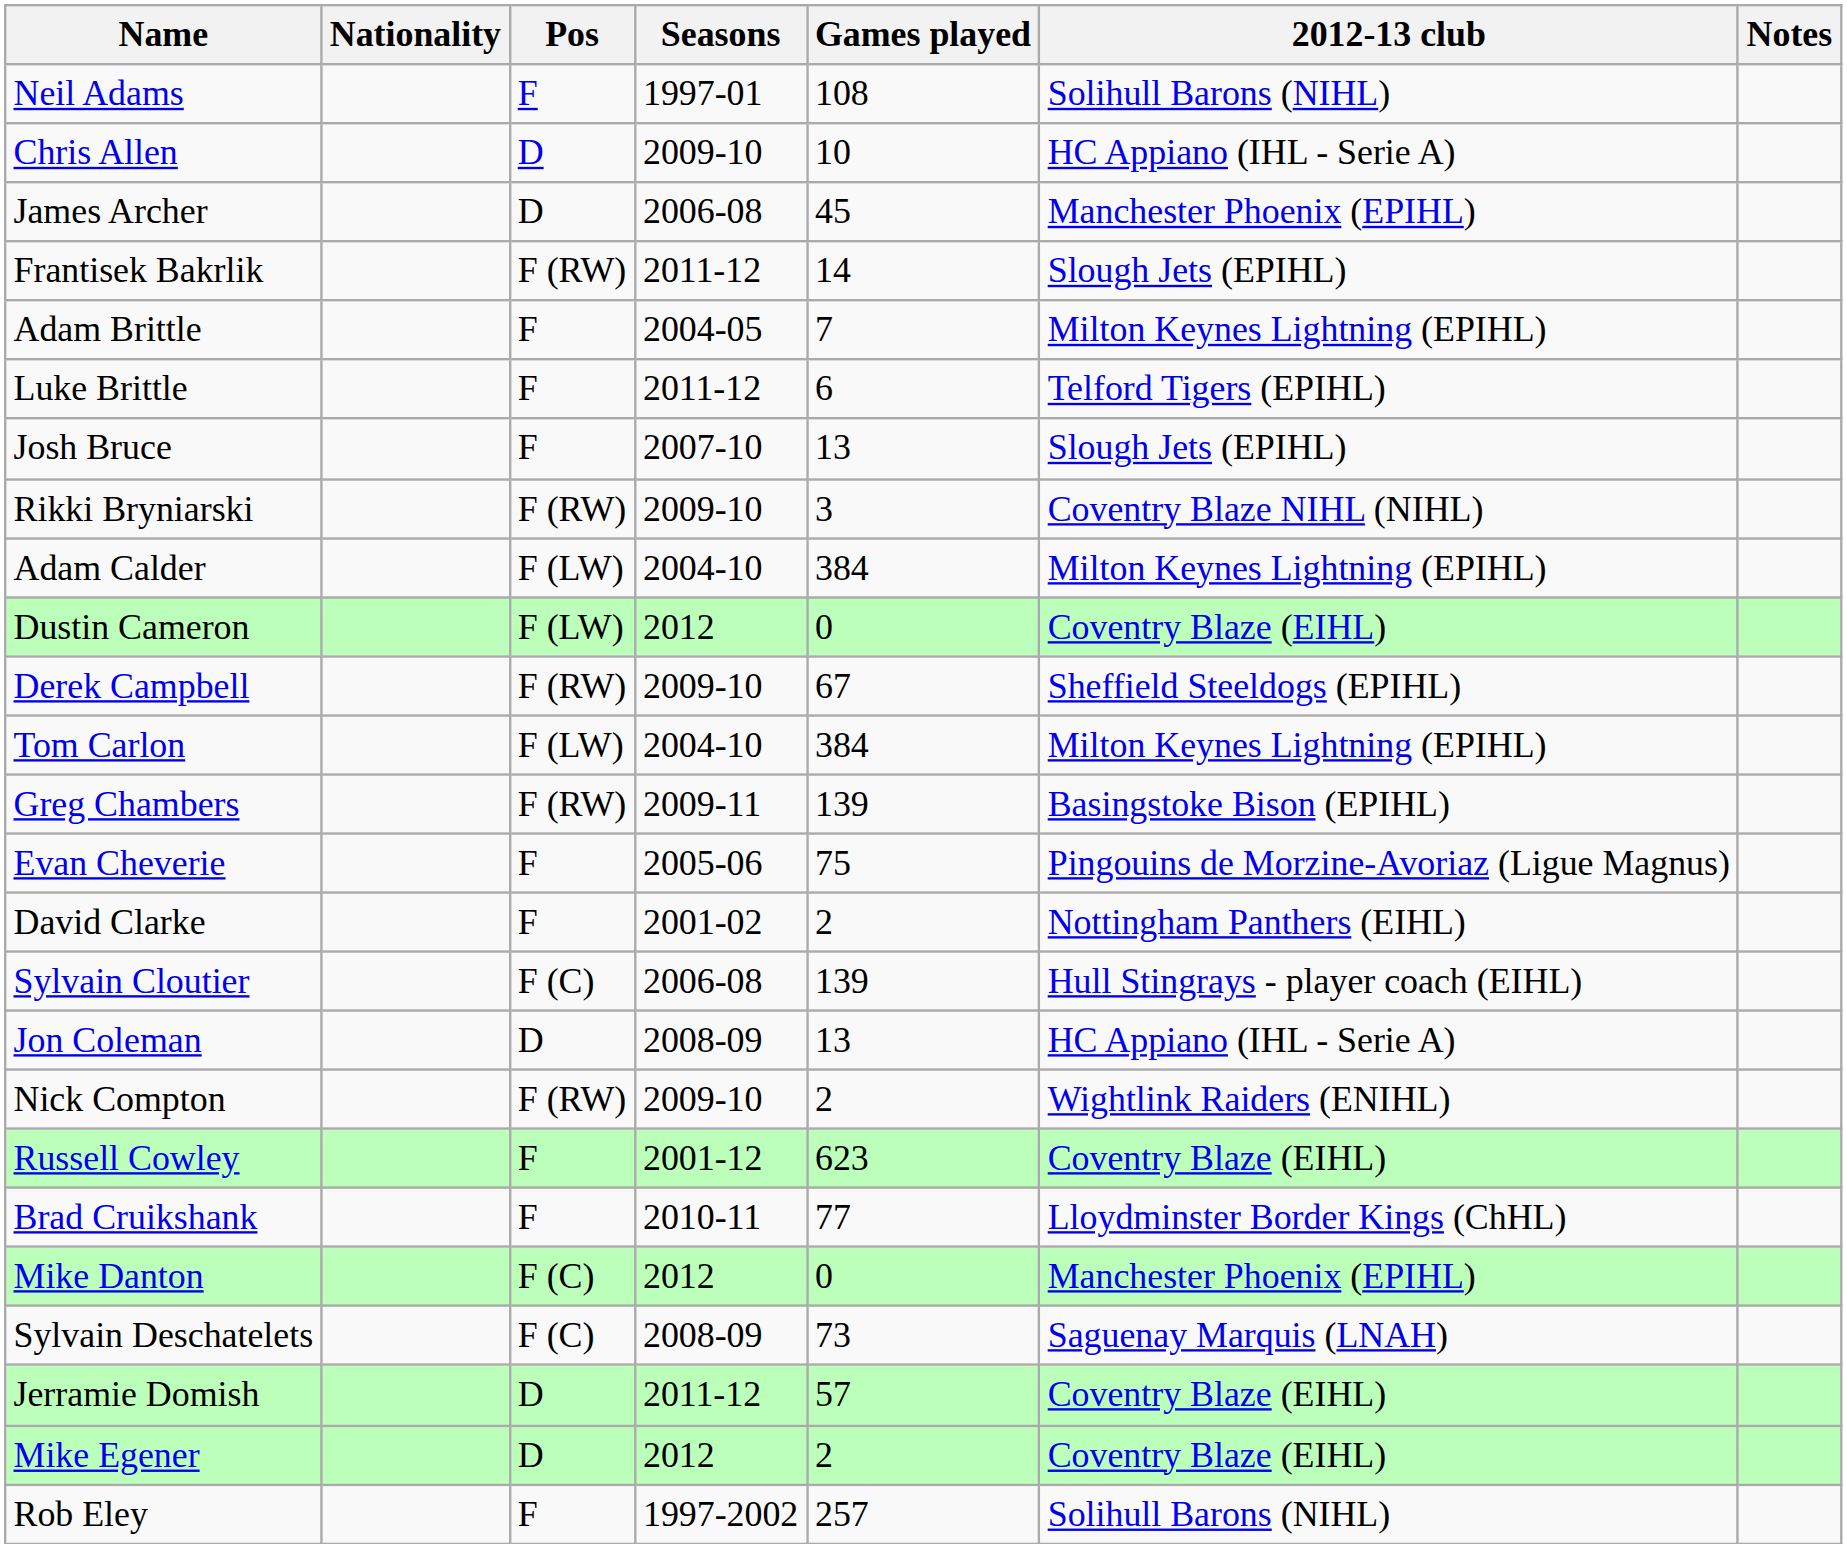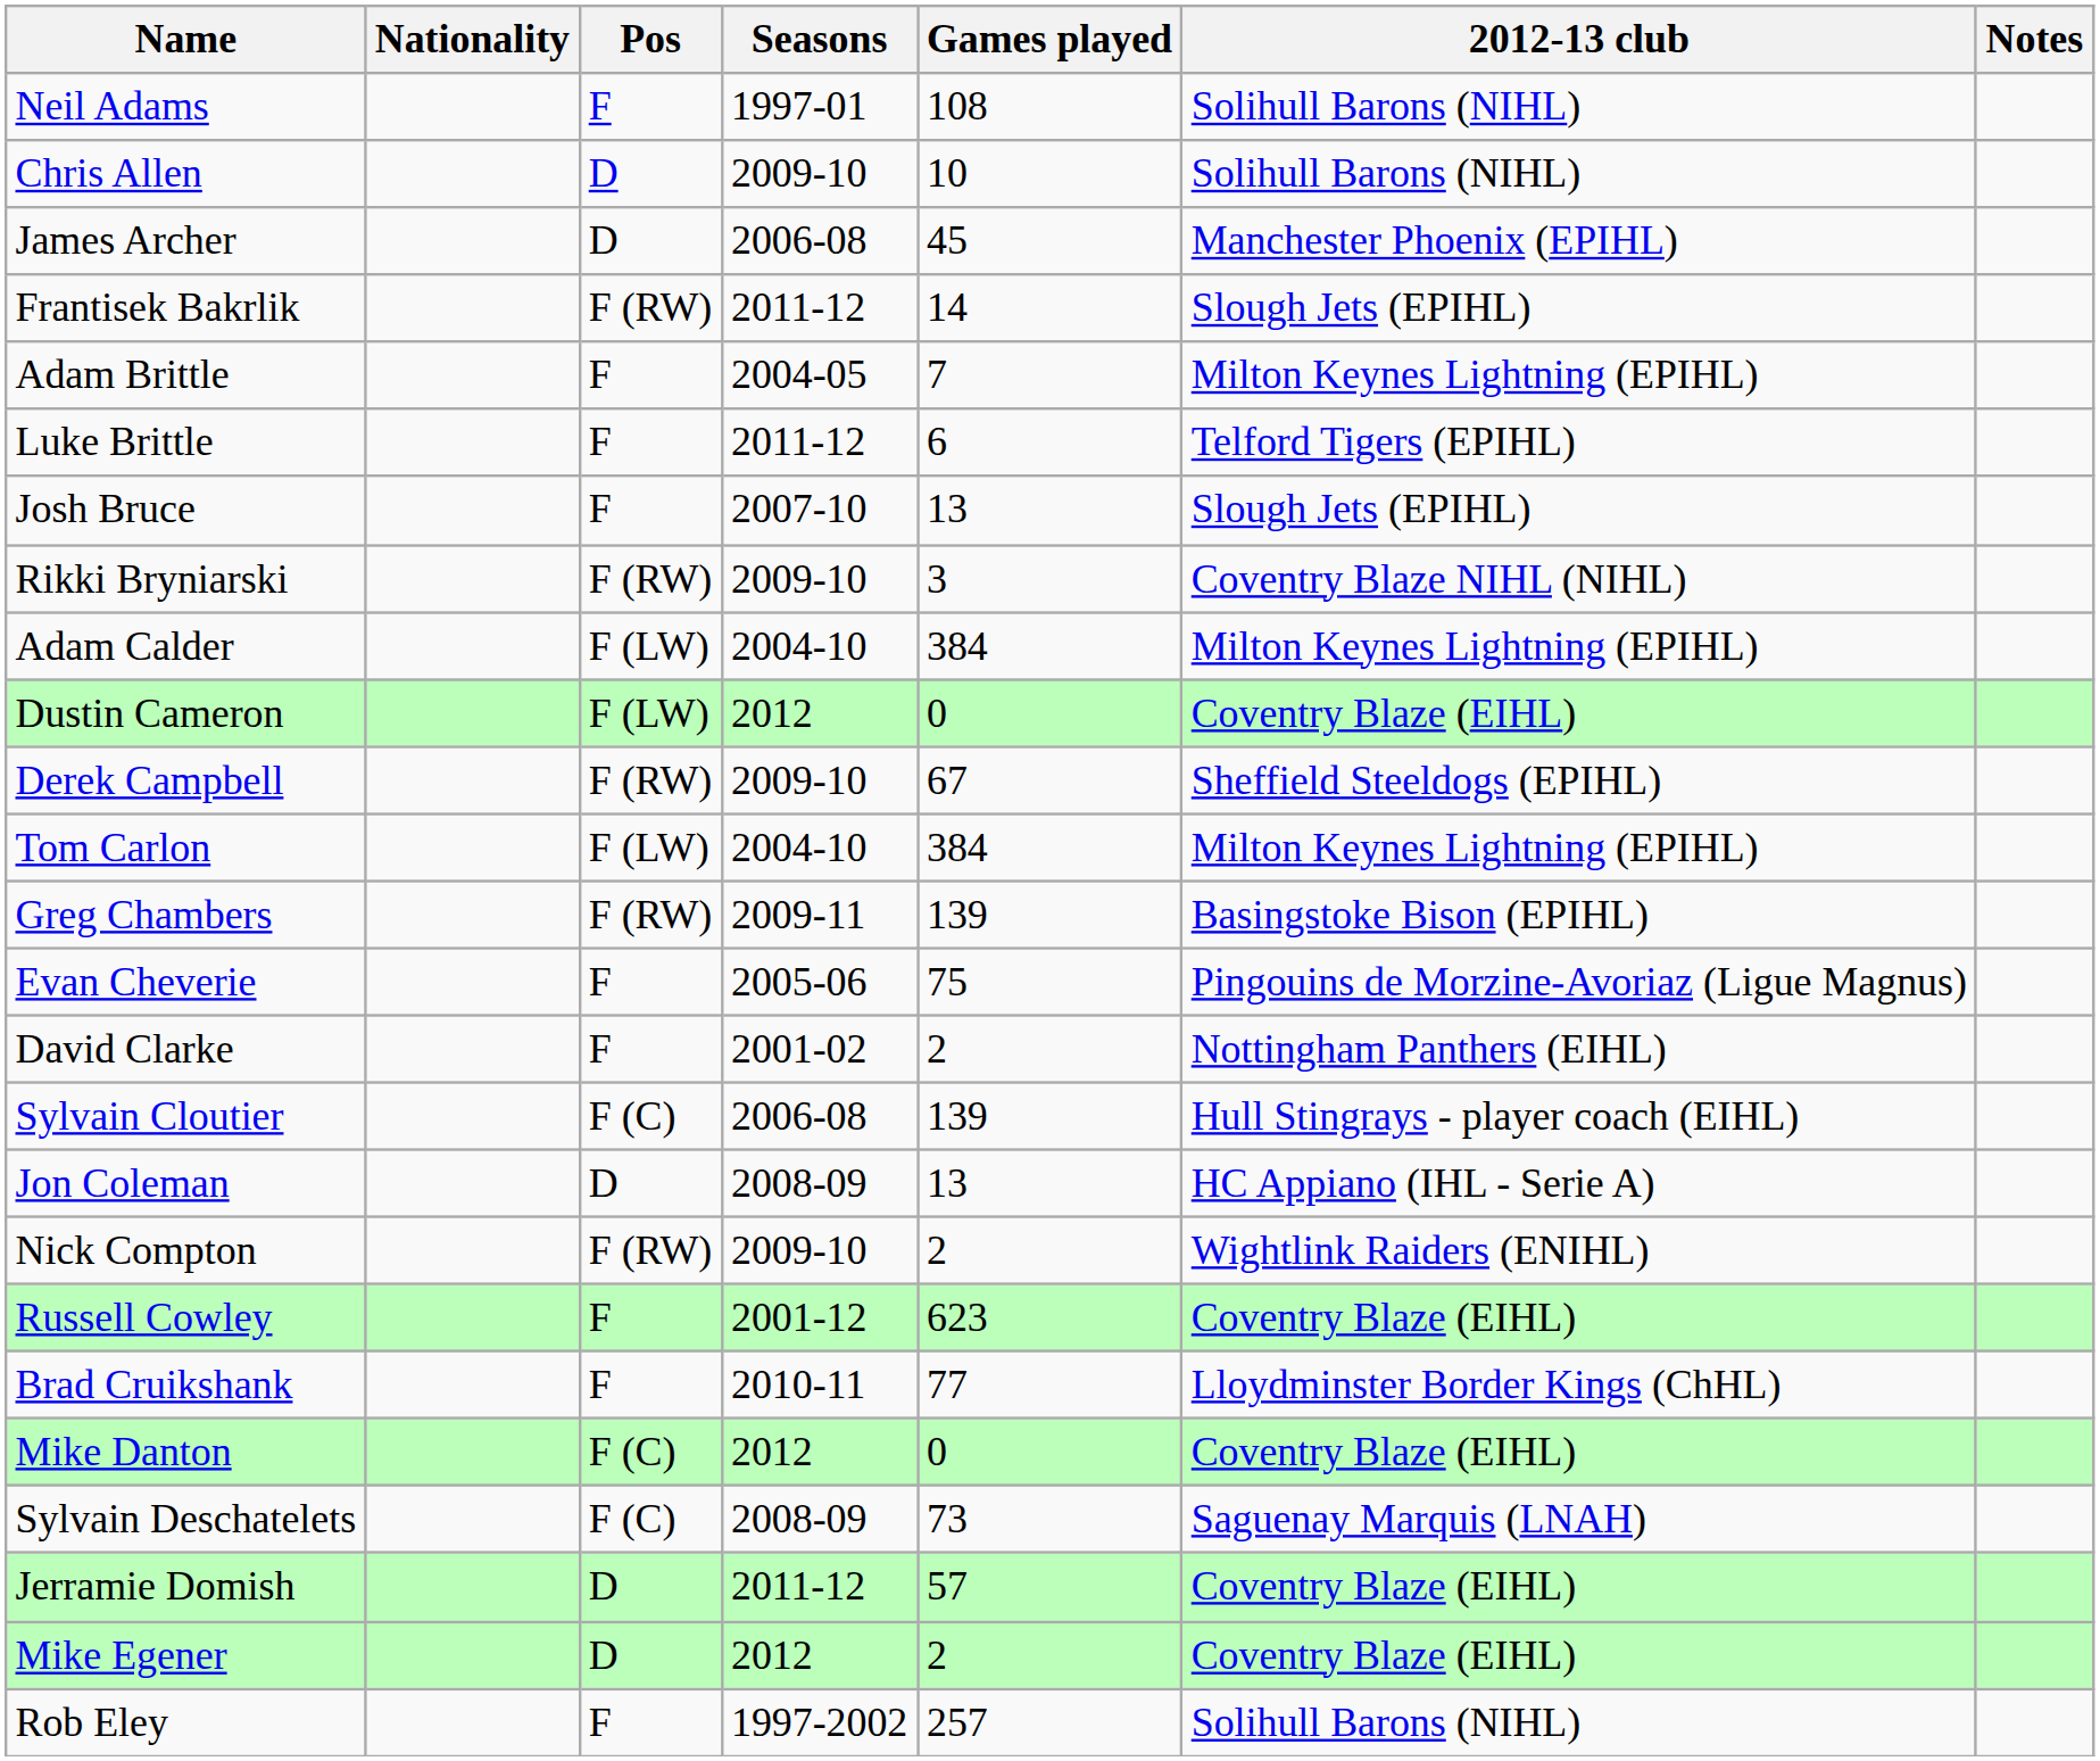 <table class="wikitable sortable" style="text-align:left; font-size:95%">
 <tr>
 <th>Name</th>
 <th>Nationality</th>
 <th>Pos</th>
 <th>Seasons</th>
 <th>Games played</th>
 <th class="unsortable">2012-13 club</th>
 <th class="unsortable">Notes</th>
 </tr>
 <tr>
 <td><a href='#'>Neil Adams</a></td>
 <td></td>
 <td><a href='#'>F</a></td>
 <td>1997-01</td>
 <td>108</td>
 <td> <a href='#'>Solihull Barons</a> (<a href='#'>NIHL</a>)</td>
 <td></td>
 </tr>
 <tr>
 <td><a href='#'>Chris Allen</a></td>
 <td></td>
 <td><a href='#'>D</a></td>
 <td>2009-10</td>
 <td>10</td>
-<td> <a href='#'>HC Appiano</a> (IHL - Serie A)</td>
+<td> <a href='#'>Solihull Barons</a> (NIHL)</td>
 <td></td>
 </tr>
 <tr>
 <td>James Archer</td>
 <td></td>
 <td>D</td>
 <td>2006-08</td>
 <td>45</td>
 <td> <a href='#'>Manchester Phoenix</a> (<a href='#'>EPIHL</a>)</td>
 <td></td>
 </tr>
 <tr>
 <td>Frantisek Bakrlik</td>
 <td></td>
 <td>F (RW)</td>
 <td>2011-12</td>
 <td>14</td>
 <td> <a href='#'>Slough Jets</a> (EPIHL)</td>
 <td></td>
 </tr>
 <tr>
 <td>Adam Brittle</td>
 <td></td>
 <td>F</td>
 <td>2004-05</td>
 <td>7</td>
 <td> <a href='#'>Milton Keynes Lightning</a> (EPIHL)</td>
 <td></td>
 </tr>
 <tr>
 <td>Luke Brittle</td>
 <td></td>
 <td>F</td>
 <td>2011-12</td>
 <td>6</td>
 <td> <a href='#'>Telford Tigers</a> (EPIHL)</td>
 <td></td>
 </tr>
 <tr>
 <td>Josh Bruce</td>
 <td></td>
 <td>F</td>
 <td>2007-10</td>
 <td>13</td>
 <td> <a href='#'>Slough Jets</a> (EPIHL)</td>
 <td></td>
 </tr>
 <tr>
 <td>Rikki Bryniarski</td>
 <td></td>
 <td>F (RW)</td>
 <td>2009-10</td>
 <td>3</td>
 <td> <a href='#'>Coventry Blaze NIHL</a> (NIHL)</td>
 <td></td>
 </tr>
 <tr>
 <td>Adam Calder</td>
 <td></td>
 <td>F (LW)</td>
 <td>2004-10</td>
 <td>384</td>
 <td> <a href='#'>Milton Keynes Lightning</a> (EPIHL)</td>
 <td></td>
 </tr>
 <tr style="background:#bfb;">
 <td>Dustin Cameron</td>
 <td></td>
 <td>F (LW)</td>
 <td>2012</td>
 <td>0</td>
 <td> <a href='#'>Coventry Blaze</a> (<a href='#'>EIHL</a>)</td>
 <td></td>
 </tr>
 <tr>
 <td><a href='#'>Derek Campbell</a></td>
 <td></td>
 <td>F (RW)</td>
 <td>2009-10</td>
 <td>67</td>
 <td> <a href='#'>Sheffield Steeldogs</a> (EPIHL)</td>
 <td></td>
 </tr>
 <tr>
 <td><a href='#'>Tom Carlon</a></td>
 <td></td>
 <td>F (LW)</td>
 <td>2004-10</td>
 <td>384</td>
 <td> <a href='#'>Milton Keynes Lightning</a> (EPIHL)</td>
 <td></td>
 </tr>
 <tr>
 <td><a href='#'>Greg Chambers</a></td>
 <td></td>
 <td>F (RW)</td>
 <td>2009-11</td>
 <td>139</td>
 <td> <a href='#'>Basingstoke Bison</a> (EPIHL)</td>
 <td></td>
 </tr>
 <tr>
 <td><a href='#'>Evan Cheverie</a></td>
 <td></td>
 <td>F</td>
 <td>2005-06</td>
 <td>75</td>
 <td> <a href='#'>Pingouins de Morzine-Avoriaz</a> (Ligue Magnus)</td>
 <td></td>
 </tr>
 <tr>
 <td>David Clarke</td>
 <td></td>
 <td>F</td>
 <td>2001-02</td>
 <td>2</td>
 <td> <a href='#'>Nottingham Panthers</a> (EIHL)</td>
 <td></td>
 </tr>
 <tr>
 <td><a href='#'>Sylvain Cloutier</a></td>
 <td></td>
 <td>F (C)</td>
 <td>2006-08</td>
 <td>139</td>
 <td> <a href='#'>Hull Stingrays</a> - player coach (EIHL)</td>
 <td></td>
 </tr>
 <tr>
 <td><a href='#'>Jon Coleman</a></td>
 <td></td>
 <td>D</td>
 <td>2008-09</td>
 <td>13</td>
 <td> <a href='#'>HC Appiano</a> (IHL - Serie A)</td>
 <td></td>
 </tr>
 <tr>
 <td>Nick Compton</td>
 <td></td>
 <td>F (RW)</td>
 <td>2009-10</td>
 <td>2</td>
 <td> <a href='#'>Wightlink Raiders</a> (ENIHL)</td>
 <td></td>
 </tr>
 <tr style="background:#bfb;">
 <td><a href='#'>Russell Cowley</a></td>
 <td></td>
 <td>F</td>
 <td>2001-12</td>
 <td>623</td>
 <td> <a href='#'>Coventry Blaze</a> (EIHL)</td>
 <td></td>
 </tr>
 <tr>
 <td><a href='#'>Brad Cruikshank</a></td>
 <td></td>
 <td>F</td>
 <td>2010-11</td>
 <td>77</td>
 <td> <a href='#'>Lloydminster Border Kings</a> (ChHL)</td>
 <td></td>
 </tr>
 <tr style="background:#bfb;">
 <td><a href='#'>Mike Danton</a></td>
 <td></td>
 <td>F (C)</td>
 <td>2012</td>
 <td>0</td>
-<td> <a href='#'>Manchester Phoenix</a> (<a href='#'>EPIHL</a>)</td>
+<td> <a href='#'>Coventry Blaze</a> (EIHL)</td>
 <td></td>
 </tr>
 <tr>
 <td>Sylvain Deschatelets</td>
 <td></td>
 <td>F (C)</td>
 <td>2008-09</td>
 <td>73</td>
 <td> <a href='#'>Saguenay Marquis</a> (<a href='#'>LNAH</a>)</td>
 <td></td>
 </tr>
 <tr style="background:#bfb;">
 <td>Jerramie Domish</td>
 <td></td>
 <td>D</td>
 <td>2011-12</td>
 <td>57</td>
 <td> <a href='#'>Coventry Blaze</a> (EIHL)</td>
 <td></td>
 </tr>
 <tr style="background:#bfb;">
 <td><a href='#'>Mike Egener</a></td>
 <td></td>
 <td>D</td>
 <td>2012</td>
 <td>2</td>
 <td> <a href='#'>Coventry Blaze</a> (EIHL)</td>
 <td></td>
 </tr>
 <tr>
 <td>Rob Eley</td>
 <td></td>
 <td>F</td>
 <td>1997-2002</td>
 <td>257</td>
 <td> <a href='#'>Solihull Barons</a> (NIHL)</td>
 <td></td>
 </tr>
 </table>
